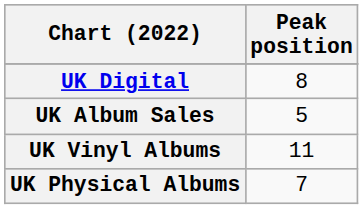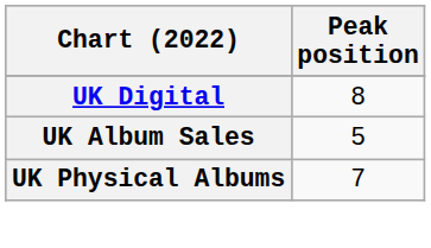 <table class="wikitable sortable plainrowheaders" style="text-align:center">
 <tr>
 <th scope="col">Chart (2022)</th>
 <th scope="col">Peak<br>position</th>
 </tr>
 <tr>
 </tr>
 <tr>
 </tr>
 <tr>
 <th><a href='#'>UK Digital</a></th>
 <td>8</td>
 </tr>
 <tr>
 <th><strong>UK Album Sales</strong></th>
 <td>5</td>
 </tr>
 <tr>
-<th>UK Vinyl Albums</th>
-<td>11</td>
-</tr>
-<tr>
 <th>UK Physical Albums</th>
 <td>7</td>
 </tr>
 </table>
